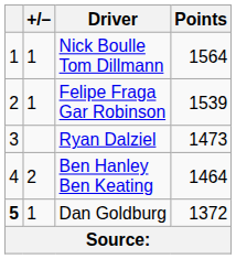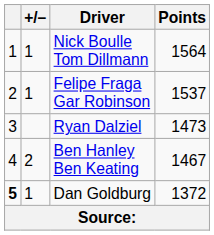 <table class="wikitable" style="font-size: 95%;">
 <tr>
 <th scope="col"></th>
 <th scope="col">+/–</th>
 <th scope="col">Driver</th>
 <th scope="col">Points</th>
 </tr>
 <tr>
 <td align=center>1</td>
 <td align=left> 1</td>
 <td> <a href='#'>Nick Boulle</a><br> <a href='#'>Tom Dillmann</a></td>
 <td align=right>1564</td>
 </tr>
 <tr>
 <td align=center>2</td>
 <td align=left> 1</td>
 <td> <a href='#'>Felipe Fraga</a><br> <a href='#'>Gar Robinson</a></td>
-<td align=right>1539</td>
+<td align=right>1537</td>
 </tr>
 <tr>
 <td align=center>3</td>
 <td align=left></td>
 <td> <a href='#'>Ryan Dalziel</a></td>
 <td align=right>1473</td>
 </tr>
 <tr>
 <td align=center>4</td>
 <td align=left> 2</td>
 <td> <a href='#'>Ben Hanley</a><br> <a href='#'>Ben Keating</a></td>
-<td align=right>1464</td>
+<td align=right>1467</td>
 </tr>
 <tr>
 <td align=center><strong>5</strong></td>
 <td align=left> 1</td>
 <td> Dan Goldburg</td>
 <td align=right>1372</td>
 </tr>
 <tr>
 <th colspan=5>Source:</th>
 </tr>
 </table>
